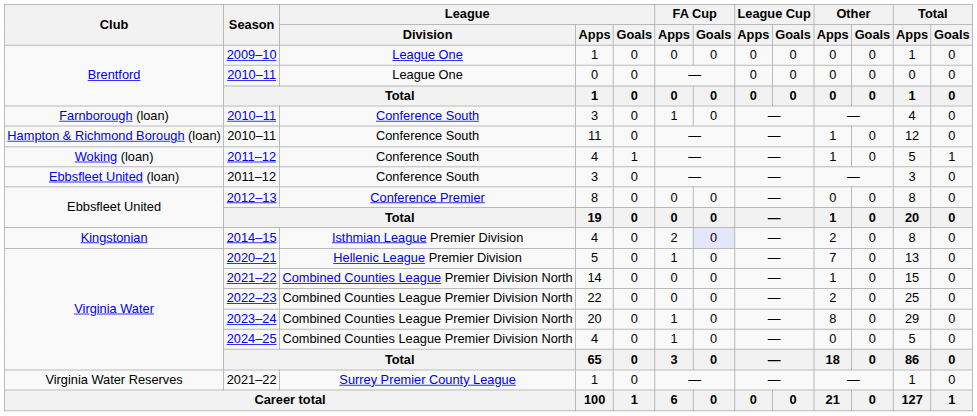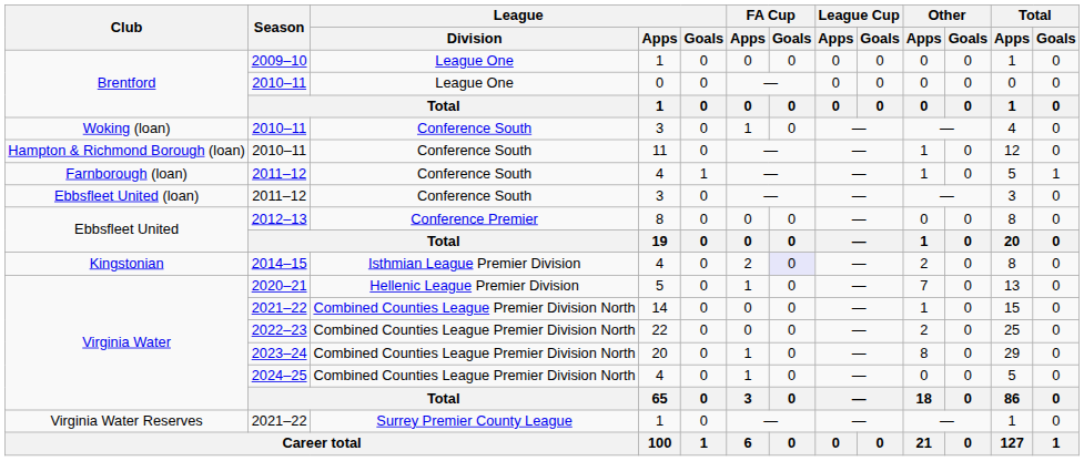 <table class="wikitable" style="text-align: center;">
 <tr>
 <th rowspan="2">Club</th>
 <th rowspan="2">Season</th>
 <th colspan="3">League</th>
 <th colspan="2">FA Cup</th>
 <th colspan="2">League Cup</th>
 <th colspan="2">Other</th>
 <th colspan="2">Total</th>
 </tr>
 <tr>
 <th>Division</th>
 <th>Apps</th>
 <th>Goals</th>
 <th>Apps</th>
 <th>Goals</th>
 <th>Apps</th>
 <th>Goals</th>
 <th>Apps</th>
 <th>Goals</th>
 <th>Apps</th>
 <th>Goals</th>
 </tr>
 <tr>
 <td rowspan="3"><a href='#'>Brentford</a></td>
 <td><a href='#'>2009–10</a></td>
 <td><a href='#'>League One</a></td>
 <td>1</td>
 <td>0</td>
 <td>0</td>
 <td>0</td>
 <td>0</td>
 <td>0</td>
 <td>0</td>
 <td>0</td>
 <td>1</td>
 <td>0</td>
 </tr>
 <tr>
 <td><a href='#'>2010–11</a></td>
 <td>League One</td>
 <td>0</td>
 <td>0</td>
 <td colspan="2">—</td>
 <td>0</td>
 <td>0</td>
 <td>0</td>
 <td>0</td>
 <td>0</td>
 <td>0</td>
 </tr>
 <tr>
 <th colspan="2">Total</th>
 <th>1</th>
 <th>0</th>
 <th>0</th>
 <th>0</th>
 <th>0</th>
 <th>0</th>
 <th>0</th>
 <th>0</th>
 <th>1</th>
 <th>0</th>
 </tr>
 <tr>
-<td><a href='#'>Farnborough</a> (loan)</td>
+<td><a href='#'>Woking</a> (loan)</td>
 <td><a href='#'>2010–11</a></td>
 <td><a href='#'>Conference South</a></td>
 <td>3</td>
 <td>0</td>
 <td>1</td>
 <td>0</td>
 <td colspan="2">—</td>
 <td colspan="2">—</td>
 <td>4</td>
 <td>0</td>
 </tr>
 <tr>
 <td><a href='#'>Hampton & Richmond Borough</a> (loan)</td>
 <td>2010–11</td>
 <td>Conference South</td>
 <td>11</td>
 <td>0</td>
 <td colspan="2">—</td>
 <td colspan="2">—</td>
 <td>1</td>
 <td>0</td>
 <td>12</td>
 <td>0</td>
 </tr>
 <tr>
-<td><a href='#'>Woking</a> (loan)</td>
+<td><a href='#'>Farnborough</a> (loan)</td>
 <td><a href='#'>2011–12</a></td>
 <td>Conference South</td>
 <td>4</td>
 <td>1</td>
 <td colspan="2">—</td>
 <td colspan="2">—</td>
 <td>1</td>
 <td>0</td>
 <td>5</td>
 <td>1</td>
 </tr>
 <tr>
 <td><a href='#'>Ebbsfleet United</a> (loan)</td>
 <td>2011–12</td>
 <td>Conference South</td>
 <td>3</td>
 <td>0</td>
 <td colspan="2">—</td>
 <td colspan="2">—</td>
 <td colspan="2">—</td>
 <td>3</td>
 <td>0</td>
 </tr>
 <tr>
 <td rowspan="2">Ebbsfleet United</td>
 <td><a href='#'>2012–13</a></td>
 <td><a href='#'>Conference Premier</a></td>
 <td>8</td>
 <td>0</td>
 <td>0</td>
 <td>0</td>
 <td colspan="2">—</td>
 <td>0</td>
 <td>0</td>
 <td>8</td>
 <td>0</td>
 </tr>
 <tr>
 <th colspan="2">Total</th>
 <th>19</th>
 <th>0</th>
 <th>0</th>
 <th>0</th>
 <th colspan="2">—</th>
 <th>1</th>
 <th>0</th>
 <th>20</th>
 <th>0</th>
 </tr>
 <tr>
 <td><a href='#'>Kingstonian</a></td>
 <td><a href='#'>2014–15</a></td>
 <td><a href='#'>Isthmian League</a> Premier Division</td>
 <td>4</td>
 <td>0</td>
 <td>2</td>
 <td style="background: lavender;">0</td>
 <td colspan="2">—</td>
 <td>2</td>
 <td>0</td>
 <td>8</td>
 <td>0</td>
 </tr>
 <tr>
 <td rowspan="6"><a href='#'>Virginia Water</a></td>
 <td><a href='#'>2020–21</a></td>
 <td><a href='#'>Hellenic League</a> Premier Division</td>
 <td>5</td>
 <td>0</td>
 <td>1</td>
 <td>0</td>
 <td colspan="2">—</td>
 <td>7</td>
 <td>0</td>
 <td>13</td>
 <td>0</td>
 </tr>
 <tr>
 <td><a href='#'>2021–22</a></td>
 <td><a href='#'>Combined Counties League</a> Premier Division North</td>
 <td>14</td>
 <td>0</td>
 <td>0</td>
 <td>0</td>
 <td colspan="2">—</td>
 <td>1</td>
 <td>0</td>
 <td>15</td>
 <td>0</td>
 </tr>
 <tr>
 <td><a href='#'>2022–23</a></td>
 <td>Combined Counties League Premier Division North</td>
 <td>22</td>
 <td>0</td>
 <td>0</td>
 <td>0</td>
 <td colspan="2">—</td>
 <td>2</td>
 <td>0</td>
 <td>25</td>
 <td>0</td>
 </tr>
 <tr>
 <td><a href='#'>2023–24</a></td>
 <td>Combined Counties League Premier Division North</td>
 <td>20</td>
 <td>0</td>
 <td>1</td>
 <td>0</td>
 <td colspan="2">—</td>
 <td>8</td>
 <td>0</td>
 <td>29</td>
 <td>0</td>
 </tr>
 <tr>
 <td><a href='#'>2024–25</a></td>
 <td>Combined Counties League Premier Division North</td>
 <td>4</td>
 <td>0</td>
 <td>1</td>
 <td>0</td>
 <td colspan="2">—</td>
 <td>0</td>
 <td>0</td>
 <td>5</td>
 <td>0</td>
 </tr>
 <tr>
 <th colspan="2">Total</th>
 <th>65</th>
 <th>0</th>
 <th>3</th>
 <th>0</th>
 <th colspan="2">—</th>
 <th>18</th>
 <th>0</th>
 <th>86</th>
 <th>0</th>
 </tr>
 <tr>
 <td>Virginia Water Reserves</td>
 <td>2021–22</td>
 <td><a href='#'>Surrey Premier County League</a></td>
 <td>1</td>
 <td>0</td>
 <td colspan="2">—</td>
 <td colspan="2">—</td>
 <td colspan="2">—</td>
 <td>1</td>
 <td>0</td>
 </tr>
 <tr>
 <th colspan="3">Career total</th>
 <th>100</th>
 <th>1</th>
 <th>6</th>
 <th>0</th>
 <th>0</th>
 <th>0</th>
 <th>21</th>
 <th>0</th>
 <th>127</th>
 <th>1</th>
 </tr>
 </table>
